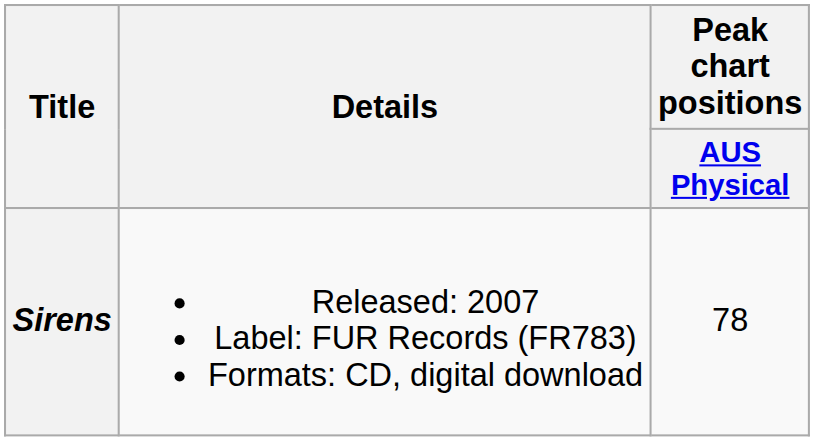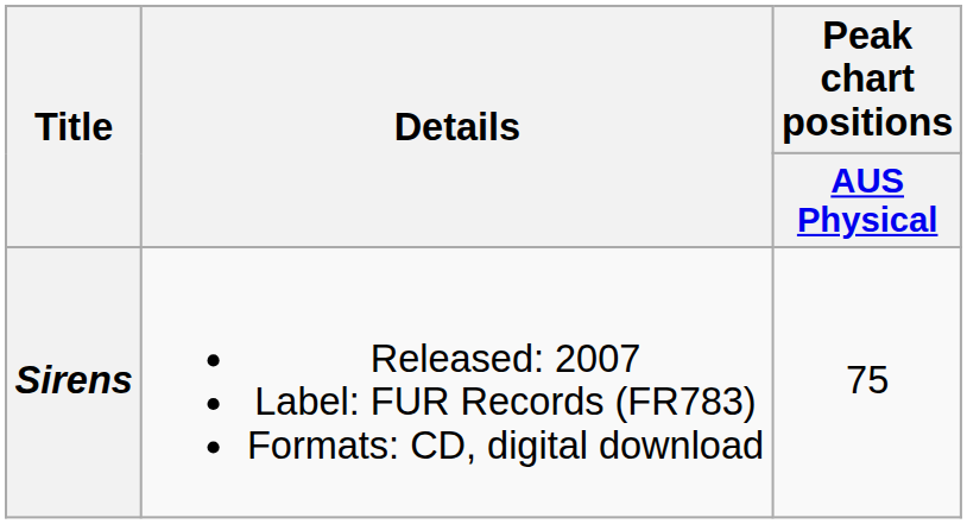 <table class="wikitable plainrowheaders" style="text-align:center">
 <tr>
 <th scope="col" rowspan="2">Title</th>
 <th scope="col" rowspan="2">Details</th>
 <th scope="col">Peak chart positions</th>
 </tr>
 <tr>
 <th scope="col" style="width:3em;font-size:90%;"><a href='#'>AUS<br>Physical</a><br></th>
 </tr>
 <tr>
 <th scope="row"><em>Sirens</em></th>
 <td><br><ul><li>Released: 2007</li><li>Label: FUR Records (FR783)</li><li>Formats: CD, digital download</li></ul></td>
-<td>78</td>
+<td>75</td>
 </tr>
 </table>
